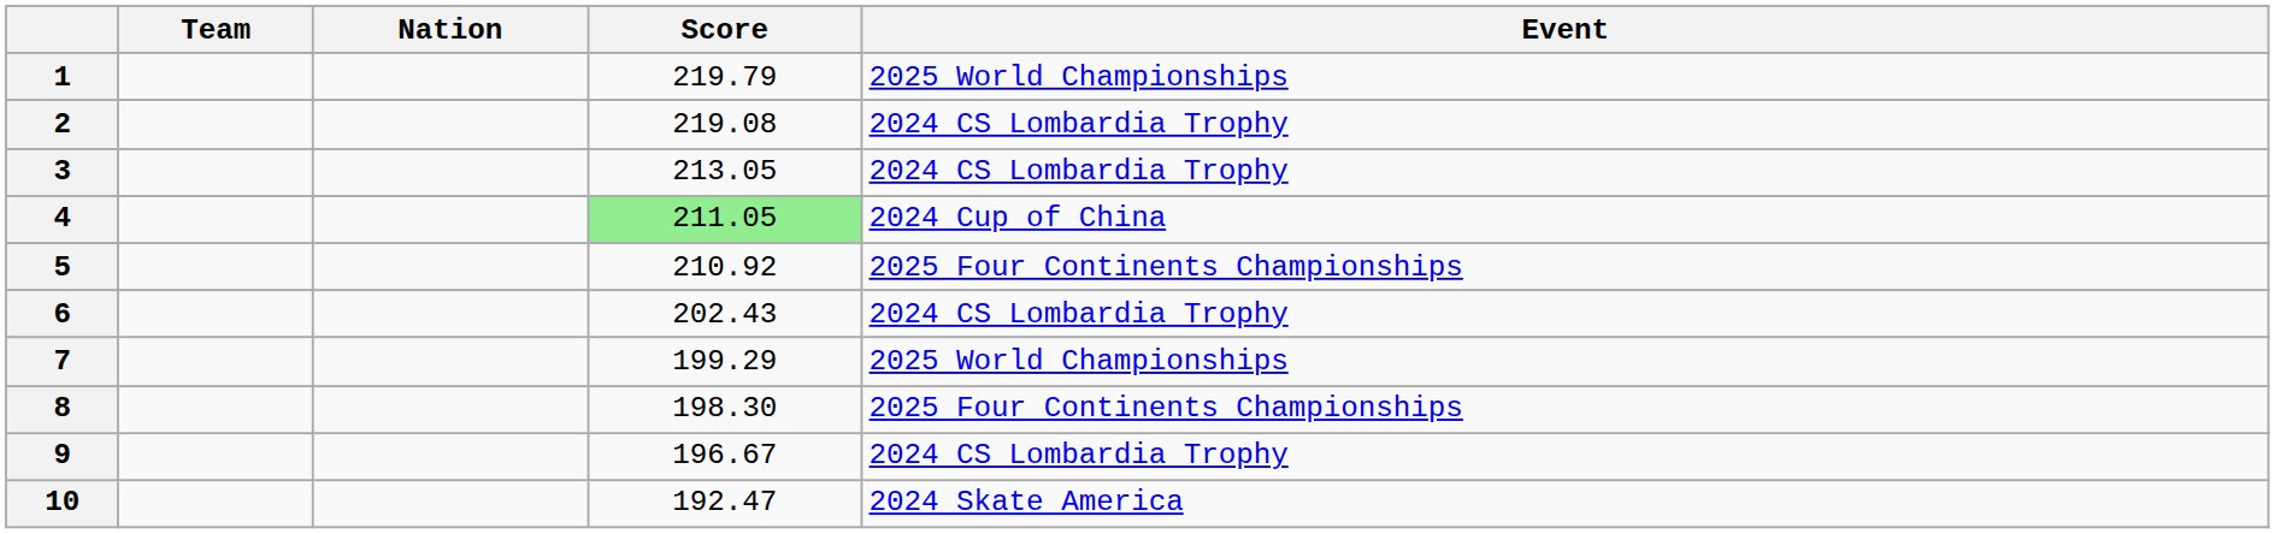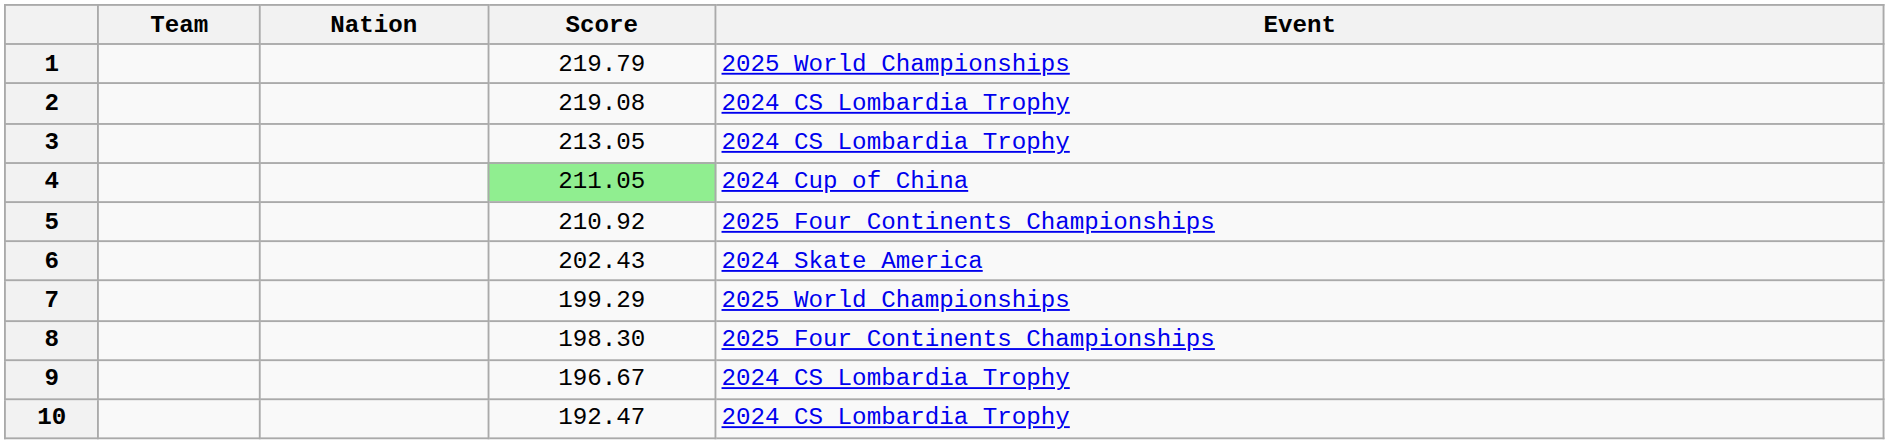 <table class="wikitable unsortable" style="text-align:left; width:80%">
 <tr>
 <th scope="col"></th>
 <th scope="col">Team</th>
 <th scope="col">Nation</th>
 <th scope="col">Score</th>
 <th scope="col">Event</th>
 </tr>
 <tr>
 <th scope="row">1</th>
 <td></td>
 <td></td>
 <td style="text-align:center">219.79</td>
 <td><a href='#'>2025 World Championships</a></td>
 </tr>
 <tr>
 <th scope="row">2</th>
 <td></td>
 <td></td>
 <td style="text-align:center">219.08</td>
 <td><a href='#'>2024 CS Lombardia Trophy</a></td>
 </tr>
 <tr>
 <th scope="row">3</th>
 <td></td>
 <td></td>
 <td style="text-align:center">213.05</td>
 <td><a href='#'>2024 CS Lombardia Trophy</a></td>
 </tr>
 <tr>
 <th scope="row">4</th>
 <td></td>
 <td></td>
 <td style="background: lightgreen; text-align:center">211.05</td>
 <td><a href='#'>2024 Cup of China</a></td>
 </tr>
 <tr>
 <th scope="row">5</th>
 <td></td>
 <td></td>
 <td style="text-align:center">210.92</td>
 <td><a href='#'>2025 Four Continents Championships</a></td>
 </tr>
 <tr>
 <th scope="row">6</th>
 <td></td>
 <td></td>
 <td style="text-align:center">202.43</td>
-<td><a href='#'>2024 CS Lombardia Trophy</a></td>
+<td><a href='#'>2024 Skate America</a></td>
 </tr>
 <tr>
 <th scope="row">7</th>
 <td></td>
 <td></td>
 <td style="text-align:center">199.29</td>
 <td><a href='#'>2025 World Championships</a></td>
 </tr>
 <tr>
 <th scope="row">8</th>
 <td></td>
 <td></td>
 <td style="text-align:center">198.30</td>
 <td><a href='#'>2025 Four Continents Championships</a></td>
 </tr>
 <tr>
 <th scope="row">9</th>
 <td></td>
 <td></td>
 <td style="text-align:center">196.67</td>
 <td><a href='#'>2024 CS Lombardia Trophy</a></td>
 </tr>
 <tr>
 <th scope="row">10</th>
 <td></td>
 <td></td>
 <td style="text-align:center">192.47</td>
-<td><a href='#'>2024 Skate America</a></td>
+<td><a href='#'>2024 CS Lombardia Trophy</a></td>
 </tr>
 </table>
